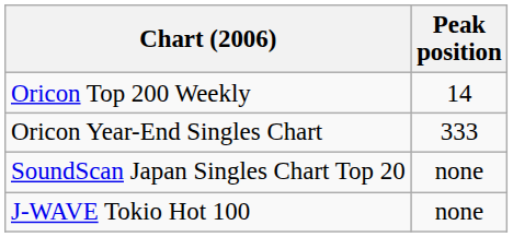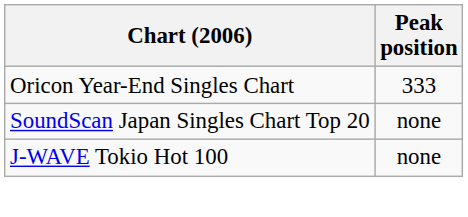 <table class="wikitable">
 <tr>
 <th>Chart (2006)</th>
 <th>Peak<br>position</th>
-</tr>
-<tr>
-<td><a href='#'>Oricon</a> Top 200 Weekly</td>
-<td align="center">14</td>
 </tr>
 <tr>
 <td>Oricon Year-End Singles Chart</td>
 <td align="center">333</td>
 </tr>
 <tr>
 <td><a href='#'>SoundScan</a> Japan Singles Chart Top 20</td>
 <td align="center">none</td>
 </tr>
 <tr>
 <td><a href='#'>J-WAVE</a> Tokio Hot 100</td>
 <td align="center">none</td>
 </tr>
 </table>
